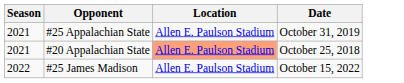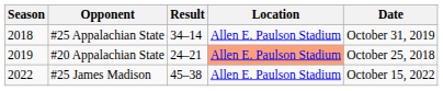 <table class="wikitable">
 <tr>
 <th>Season</th>
 <th><strong>Opponent</strong></th>
+<th>Result</th>
 <th>Location</th>
 <th>Date</th>
 </tr>
 <tr>
-<td>2021</td>
+<td>2018</td>
 <td>#25 Appalachian State</td>
+<td>34–14</td>
 <td><a href='#'>Allen E. Paulson Stadium</a></td>
 <td>October 31, 2019</td>
 </tr>
 <tr>
-<td>2021</td>
+<td>2019</td>
 <td>#20 Appalachian State</td>
+<td>24–21</td>
 <td style="background: lightsalmon;"><a href='#'>Allen E. Paulson Stadium</a></td>
 <td>October 25, 2018</td>
 </tr>
 <tr>
 <td>2022</td>
 <td>#25 James Madison</td>
+<td>45–38</td>
 <td><a href='#'>Allen E. Paulson Stadium</a></td>
 <td>October 15, 2022</td>
 </tr>
 </table>
